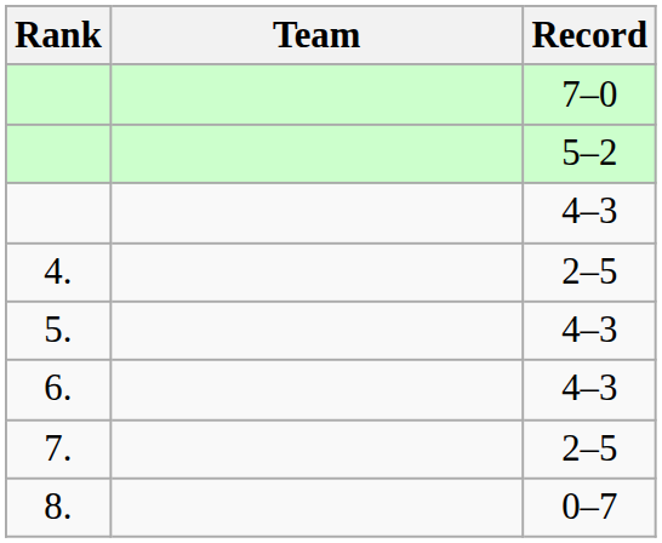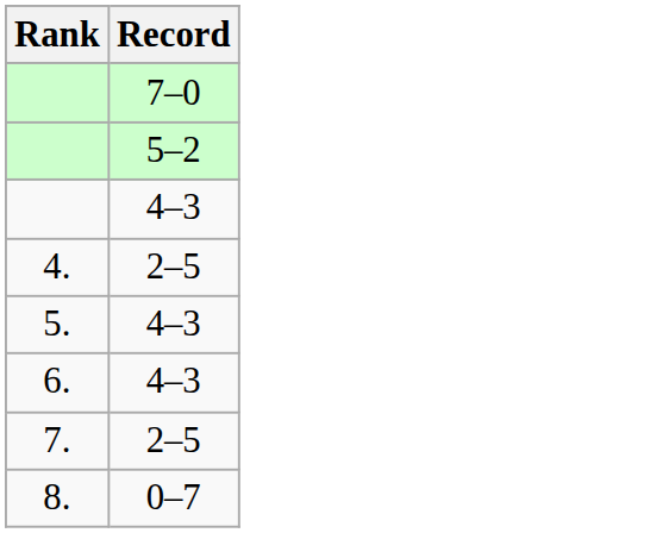 <table class=wikitable style="text-align:center;">
 <tr>
 <th>Rank</th>
-<th width=170>Team</th>
 <th>Record</th>
 </tr>
 <tr bgcolor="#ccffcc">
 <td></td>
-<td align=left></td>
 <td>7–0</td>
 </tr>
 <tr bgcolor="#ccffcc">
 <td></td>
-<td align=left></td>
 <td>5–2</td>
 </tr>
 <tr>
 <td></td>
-<td align=left></td>
 <td>4–3</td>
 </tr>
 <tr>
 <td>4.</td>
-<td align=left></td>
 <td>2–5</td>
 </tr>
 <tr>
 <td>5.</td>
-<td align=left></td>
 <td>4–3</td>
 </tr>
 <tr>
 <td>6.</td>
-<td align=left></td>
 <td>4–3</td>
 </tr>
 <tr>
 <td>7.</td>
-<td align=left></td>
 <td>2–5</td>
 </tr>
 <tr>
 <td>8.</td>
-<td align=left></td>
 <td>0–7</td>
 </tr>
 </table>
